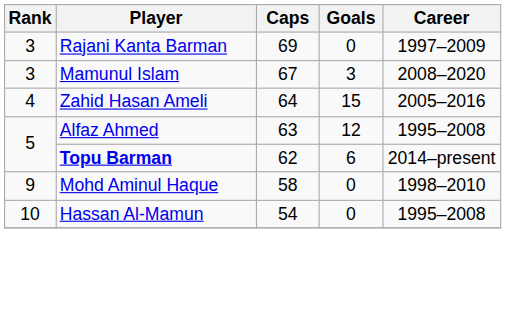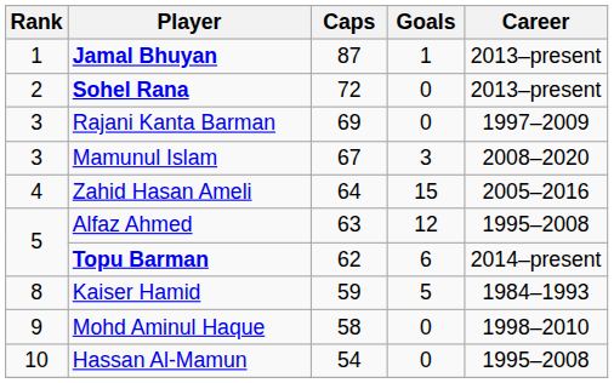 <table class="wikitable sortable" style="text-align: center;">
 <tr>
 <th width="30">Rank</th>
 <th width="175">Player</th>
 <th width="50">Caps</th>
 <th width="50">Goals</th>
 <th width="100">Career</th>
+</tr>
+<tr>
+<td>1</td>
+<td align="left"><strong><a href='#'>Jamal Bhuyan</a></strong></td>
+<td>87</td>
+<td>1</td>
+<td>2013–present</td>
+</tr>
+<tr>
+<td>2</td>
+<td align="left"><strong><a href='#'>Sohel Rana</a></strong></td>
+<td>72</td>
+<td>0</td>
+<td>2013–present</td>
 </tr>
 <tr>
 <td>3</td>
 <td align="left"><a href='#'>Rajani Kanta Barman</a></td>
 <td>69</td>
 <td>0</td>
 <td>1997–2009</td>
 </tr>
 <tr>
 <td>3</td>
 <td align="left"><a href='#'>Mamunul Islam</a></td>
 <td>67</td>
 <td>3</td>
 <td>2008–2020</td>
 </tr>
 <tr>
 <td>4</td>
 <td align="left"><a href='#'>Zahid Hasan Ameli</a></td>
 <td>64</td>
 <td>15</td>
 <td>2005–2016</td>
 </tr>
 <tr>
 <td rowspan=2>5</td>
 <td align="left"><a href='#'>Alfaz Ahmed</a></td>
 <td>63</td>
 <td>12</td>
 <td>1995–2008</td>
 </tr>
 <tr>
 <td style="text-align:left;"><strong><a href='#'>Topu Barman</a></strong></td>
 <td>62</td>
 <td>6</td>
 <td>2014–present</td>
 </tr>
 <tr>
+<td>8</td>
+<td align="left"><a href='#'>Kaiser Hamid</a></td>
+<td>59</td>
+<td>5</td>
+<td>1984–1993</td>
+</tr>
+<tr>
 <td>9</td>
 <td align="left"><a href='#'>Mohd Aminul Haque</a></td>
 <td>58</td>
 <td>0</td>
 <td>1998–2010</td>
 </tr>
 <tr>
 <td>10</td>
 <td align="left"><a href='#'>Hassan Al-Mamun</a></td>
 <td>54</td>
 <td>0</td>
 <td>1995–2008</td>
 </tr>
 <tr>
 </tr>
 </table>
